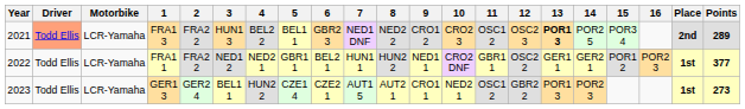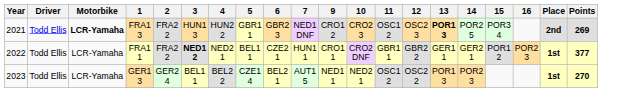 <table class="wikitable" style="text-align:center; font-size:90%">
 <tr>
 <th>Year</th>
 <th>Driver</th>
 <th>Motorbike</th>
 <th>1</th>
 <th>2</th>
 <th>3</th>
 <th>4</th>
 <th>5</th>
 <th>6</th>
 <th>7</th>
-<th>8</th>
 <th>9</th>
 <th>10</th>
 <th>11</th>
 <th>12</th>
 <th>13</th>
 <th>14</th>
 <th>15</th>
 <th>16</th>
 <th>Place</th>
 <th>Points</th>
 </tr>
 <tr>
 <td>2021</td>
-<td style="background: lightsalmon;"><a href='#'>Todd Ellis</a></td>
-<td>LCR-Yamaha</td>
+<td><a href='#'>Todd Ellis</a></td>
+<td><strong>LCR-Yamaha</strong></td>
 <td bgcolor="#FFDF9F">FRA1<br>3</td>
 <td bgcolor="#DFDFDF">FRA2<br>2</td>
 <td bgcolor="#FFDF9F">HUN1<br>3</td>
-<td bgcolor="#DFDFDF">BEL2<br>2</td>
-<td bgcolor="#FFFFBF">BEL1<br>1</td>
+<td bgcolor="#DFDFDF">HUN2<br>2</td>
+<td bgcolor="#FFFFBF">GBR1<br>1</td>
 <td bgcolor="#FFDF9F">GBR2<br>3</td>
 <td bgcolor="#EFCFFF">NED1<br>DNF</td>
-<td bgcolor="#DFDFDF">NED2<br>2</td>
 <td bgcolor="#DFDFDF">CRO1<br>2</td>
 <td bgcolor="#FFDF9F">CRO2<br>3</td>
 <td bgcolor="#DFDFDF">OSC1<br>2</td>
 <td bgcolor="#FFDF9F">OSC2<br>3</td>
 <td bgcolor="#FFDF9F"><strong>POR1<br>3</strong></td>
 <td bgcolor="#DFFFDF">POR2<br>5</td>
 <td bgcolor="#DFFFDF">POR3<br>4</td>
 <td></td>
 <th style="background:#DFDFDF;">2nd</th>
-<th style="background:#DFDFDF;">289</th>
+<th style="background:#DFDFDF;">269</th>
 </tr>
 <tr>
 <td>2022</td>
 <td>Todd Ellis</td>
 <td>LCR-Yamaha</td>
 <td bgcolor="#FFFFBF">FRA1<br>1</td>
 <td bgcolor="#DFDFDF">FRA2<br>2</td>
-<td bgcolor="#DFDFDF">NED1<br>2</td>
+<td bgcolor="#DFDFDF"><strong>NED1<br>2</strong></td>
 <td bgcolor="#FFFFBF">NED2<br>1</td>
-<td bgcolor="#FFFFBF">GBR1<br>1</td>
-<td bgcolor="#FFFFBF">BEL2<br>1</td>
+<td bgcolor="#FFFFBF">BEL1<br>1</td>
+<td bgcolor="#FFFFBF">CZE2<br>1</td>
 <td bgcolor="#FFFFBF">HUN1<br>1</td>
-<td bgcolor="#DFDFDF">HUN2<br>2</td>
-<td bgcolor="#FFFFBF">NED1<br>1</td>
+<td bgcolor="#FFFFBF">CRO1<br>1</td>
 <td bgcolor="#EFCFFF">CRO2<br>DNF</td>
 <td bgcolor="#FFFFBF">GBR1<br>1</td>
-<td bgcolor="#DFDFDF">OSC2<br>2</td>
+<td bgcolor="#DFDFDF">GBR2<br>2</td>
 <td bgcolor="#FFFFBF">GER1<br>1</td>
 <td bgcolor="#FFFFBF">GER2<br>1</td>
 <td bgcolor="#DFDFDF">POR1<br>2</td>
 <td bgcolor="#FFDF9F">POR2<br>3</td>
 <th style="background:#FFFFBF;">1st</th>
 <th style="background:#FFFFBF;">377</th>
 </tr>
 <tr>
 <td>2023</td>
 <td>Todd Ellis</td>
 <td>LCR-Yamaha</td>
 <td bgcolor="#FFDF9F">GER1<br>3</td>
 <td bgcolor="#DFFFDF">GER2<br>4</td>
 <td bgcolor="#FFFFBF">BEL1<br>1</td>
-<td bgcolor="#DFDFDF">HUN2<br>2</td>
+<td bgcolor="#DFDFDF">BEL2<br>2</td>
 <td bgcolor="#DFFFDF">CZE1<br>4</td>
-<td bgcolor="#FFFFBF">CZE2<br>1</td>
+<td bgcolor="#FFFFBF">BEL2<br>1</td>
 <td bgcolor="#DFFFDF">AUT1<br>5</td>
-<td bgcolor="#FFFFBF">AUT2<br>1</td>
-<td bgcolor="#FFFFBF">CRO1<br>1</td>
+<td bgcolor="#FFFFBF">NED1<br>1</td>
 <td bgcolor="#FFFFBF">NED2<br>1</td>
 <td bgcolor="#DFDFDF">OSC1<br>2</td>
-<td bgcolor="#DFDFDF">GBR2<br>2</td>
+<td bgcolor="#DFDFDF">OSC2<br>2</td>
 <td bgcolor="#FFDF9F">POR1<br>3</td>
 <td bgcolor="#FFDF9F">POR2<br>3</td>
 <td></td>
 <td></td>
 <th style="background:#FFFFBF;">1st</th>
-<th style="background:#FFFFBF;">273</th>
+<th style="background:#FFFFBF;">270</th>
 </tr>
 </table>
